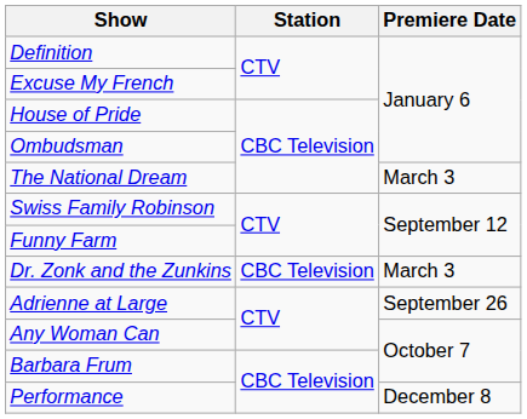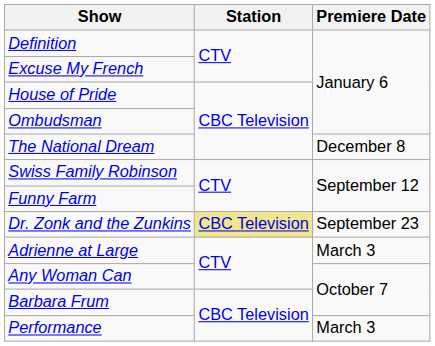 <table class="wikitable">
 <tr>
 <th>Show</th>
 <th>Station</th>
 <th>Premiere Date</th>
 </tr>
 <tr>
 <td><em><a href='#'>Definition</a></em></td>
 <td rowspan="2"><a href='#'>CTV</a></td>
 <td rowspan="4">January 6</td>
 </tr>
 <tr>
 <td><em><a href='#'>Excuse My French</a></em></td>
 </tr>
 <tr>
 <td><em><a href='#'>House of Pride</a></em></td>
 <td rowspan="3"><a href='#'>CBC Television</a></td>
 </tr>
 <tr>
 <td><em><a href='#'>Ombudsman</a></em></td>
 </tr>
 <tr>
 <td><em><a href='#'>The National Dream</a></em></td>
-<td>March 3</td>
+<td>December 8</td>
 </tr>
 <tr>
 <td><em><a href='#'>Swiss Family Robinson</a></em></td>
 <td rowspan="2"><a href='#'>CTV</a></td>
 <td rowspan="2">September 12</td>
 </tr>
 <tr>
 <td><em><a href='#'>Funny Farm</a></em></td>
 </tr>
 <tr>
 <td><em><a href='#'>Dr. Zonk and the Zunkins</a></em></td>
-<td><a href='#'>CBC Television</a></td>
-<td>March 3</td>
+<td style="background: khaki;"><a href='#'>CBC Television</a></td>
+<td>September 23</td>
 </tr>
 <tr>
 <td><em><a href='#'>Adrienne at Large</a></em></td>
 <td rowspan="2"><a href='#'>CTV</a></td>
-<td>September 26</td>
+<td>March 3</td>
 </tr>
 <tr>
 <td><em><a href='#'>Any Woman Can</a></em></td>
 <td rowspan="2">October 7</td>
 </tr>
 <tr>
 <td><em><a href='#'>Barbara Frum</a></em></td>
 <td rowspan=2><a href='#'>CBC Television</a></td>
 </tr>
 <tr>
 <td><em><a href='#'>Performance</a></em></td>
-<td>December 8</td>
+<td>March 3</td>
 </tr>
 </table>
